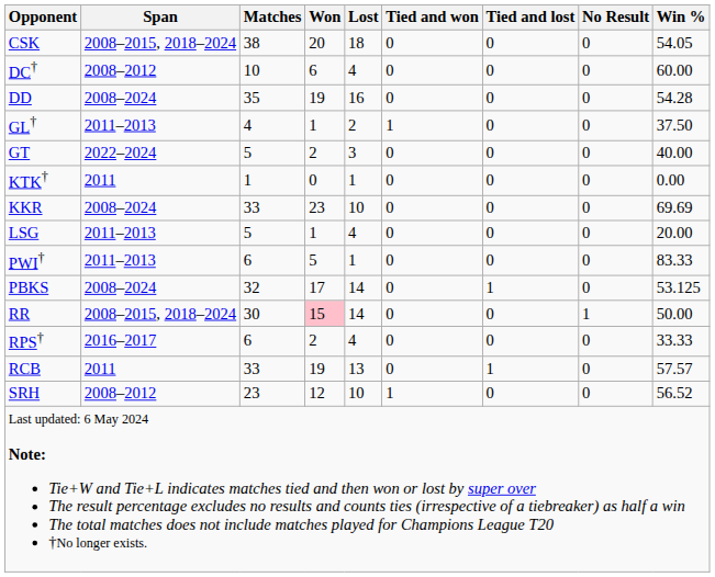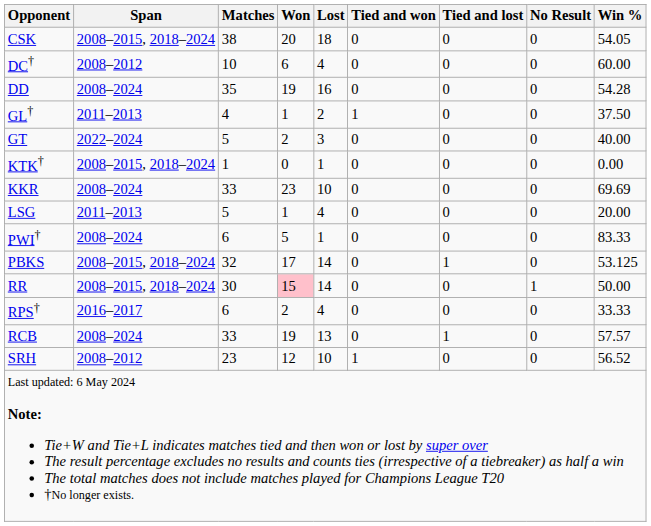 <table class="wikitable">
 <tr>
 <th>Opponent</th>
 <th>Span</th>
 <th>Matches</th>
 <th>Won</th>
 <th>Lost</th>
 <th>Tied and won</th>
 <th>Tied and lost</th>
 <th>No Result</th>
 <th>Win %</th>
 </tr>
 <tr>
 <td style="text-align:left"><a href='#'>CSK</a></td>
 <td><a href='#'>2008</a>–<a href='#'>2015</a>, <a href='#'>2018</a>–<a href='#'>2024</a></td>
 <td>38</td>
 <td>20</td>
 <td>18</td>
 <td>0</td>
 <td>0</td>
 <td>0</td>
 <td>54.05</td>
 </tr>
 <tr>
 <td style="text-align:left"><a href='#'>DC</a><sup>†</sup></td>
 <td><a href='#'>2008</a>–<a href='#'>2012</a></td>
 <td>10</td>
 <td>6</td>
 <td>4</td>
 <td>0</td>
 <td>0</td>
 <td>0</td>
 <td>60.00</td>
 </tr>
 <tr>
 <td style="text-align:left"><a href='#'>DD</a></td>
 <td><a href='#'>2008</a>–<a href='#'>2024</a></td>
 <td>35</td>
 <td>19</td>
 <td>16</td>
 <td>0</td>
 <td>0</td>
 <td>0</td>
 <td>54.28</td>
 </tr>
 <tr>
 <td style="text-align:left"><a href='#'>GL</a><sup>†</sup></td>
 <td><a href='#'>2011</a>–<a href='#'>2013</a></td>
 <td>4</td>
 <td>1</td>
 <td>2</td>
 <td>1</td>
 <td>0</td>
 <td>0</td>
 <td>37.50</td>
 </tr>
 <tr>
 <td style="text-align:left"><a href='#'>GT</a></td>
 <td><a href='#'>2022</a>–<a href='#'>2024</a></td>
 <td>5</td>
 <td>2</td>
 <td>3</td>
 <td>0</td>
 <td>0</td>
 <td>0</td>
 <td>40.00</td>
 </tr>
 <tr>
 <td style="text-align:left"><a href='#'>KTK</a><sup>†</sup></td>
-<td><a href='#'>2011</a></td>
+<td><a href='#'>2008</a>–<a href='#'>2015</a>, <a href='#'>2018</a>–<a href='#'>2024</a></td>
 <td>1</td>
 <td>0</td>
 <td>1</td>
 <td>0</td>
 <td>0</td>
 <td>0</td>
 <td>0.00</td>
 </tr>
 <tr>
 <td style="text-align:left"><a href='#'>KKR</a></td>
 <td><a href='#'>2008</a>–<a href='#'>2024</a></td>
 <td>33</td>
 <td>23</td>
 <td>10</td>
 <td>0</td>
 <td>0</td>
 <td>0</td>
 <td>69.69</td>
 </tr>
 <tr>
 <td style="text-align:left"><a href='#'>LSG</a></td>
 <td><a href='#'>2011</a>–<a href='#'>2013</a></td>
 <td>5</td>
 <td>1</td>
 <td>4</td>
 <td>0</td>
 <td>0</td>
 <td>0</td>
 <td>20.00</td>
 </tr>
 <tr>
 <td style="text-align:left"><a href='#'>PWI</a><sup>†</sup></td>
-<td><a href='#'>2011</a>–<a href='#'>2013</a></td>
+<td><a href='#'>2008</a>–<a href='#'>2024</a></td>
 <td>6</td>
 <td>5</td>
 <td>1</td>
 <td>0</td>
 <td>0</td>
 <td>0</td>
 <td>83.33</td>
 </tr>
 <tr>
 <td style="text-align:left"><a href='#'>PBKS</a></td>
-<td><a href='#'>2008</a>–<a href='#'>2024</a></td>
+<td><a href='#'>2008</a>–<a href='#'>2015</a>, <a href='#'>2018</a>–<a href='#'>2024</a></td>
 <td>32</td>
 <td>17</td>
 <td>14</td>
 <td>0</td>
 <td>1</td>
 <td>0</td>
 <td>53.125</td>
 </tr>
 <tr>
 <td style="text-align:left"><a href='#'>RR</a></td>
 <td><a href='#'>2008</a>–<a href='#'>2015</a>, <a href='#'>2018</a>–<a href='#'>2024</a></td>
 <td>30</td>
 <td style="background: pink;">15</td>
 <td>14</td>
 <td>0</td>
 <td>0</td>
 <td>1</td>
 <td>50.00</td>
 </tr>
 <tr>
 <td style="text-align:left"><a href='#'>RPS</a><sup>†</sup></td>
 <td><a href='#'>2016</a>–<a href='#'>2017</a></td>
 <td>6</td>
 <td>2</td>
 <td>4</td>
 <td>0</td>
 <td>0</td>
 <td>0</td>
 <td>33.33</td>
 </tr>
 <tr>
 <td style="text-align:left"><a href='#'>RCB</a></td>
-<td><a href='#'>2011</a></td>
+<td><a href='#'>2008</a>–<a href='#'>2024</a></td>
 <td>33</td>
 <td>19</td>
 <td>13</td>
 <td>0</td>
 <td>1</td>
 <td>0</td>
 <td>57.57</td>
 </tr>
 <tr>
 <td style="text-align:left"><a href='#'>SRH</a></td>
 <td><a href='#'>2008</a>–<a href='#'>2012</a></td>
 <td>23</td>
 <td>12</td>
 <td>10</td>
 <td>1</td>
 <td>0</td>
 <td>0</td>
 <td>56.52</td>
 </tr>
 <tr class=sortbottom>
 <td colspan=10><small>Last updated: 6 May 2024</small><br><br><strong>Note:</strong><ul><li><em>Tie+W and Tie+L indicates matches tied and then won or lost by <a href='#'>super over</a></em></li><li><em>The result percentage excludes no results and counts ties (irrespective of a tiebreaker) as half a win</em></li><li><em>The total matches does not include matches played for Champions League T20</em></li><li>†<small>No longer exists.</small></li></ul></td>
 </tr>
 </table>
